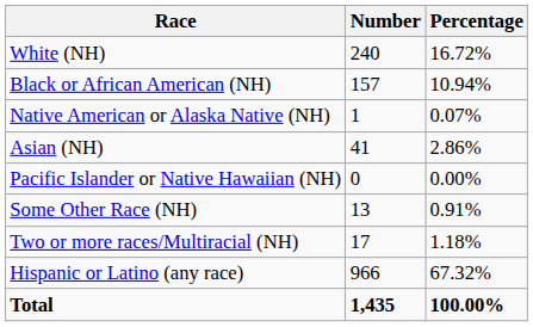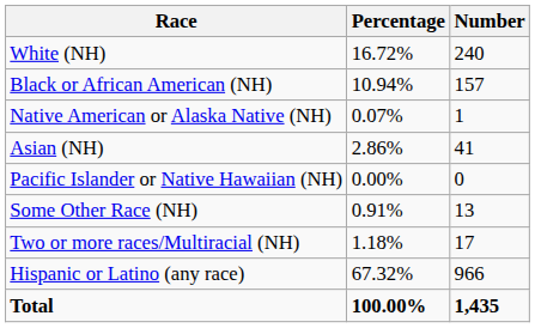 <table class="wikitable">
 <tr>
 <th>Race</th>
+<th>Percentage</th>
 <th>Number</th>
-<th>Percentage</th>
 </tr>
 <tr>
 <td><a href='#'>White</a> (NH)</td>
+<td>16.72%</td>
 <td>240</td>
-<td>16.72%</td>
 </tr>
 <tr>
 <td><a href='#'>Black or African American</a> (NH)</td>
+<td>10.94%</td>
 <td>157</td>
-<td>10.94%</td>
 </tr>
 <tr>
 <td><a href='#'>Native American</a> or <a href='#'>Alaska Native</a> (NH)</td>
+<td>0.07%</td>
 <td>1</td>
-<td>0.07%</td>
 </tr>
 <tr>
 <td><a href='#'>Asian</a> (NH)</td>
+<td>2.86%</td>
 <td>41</td>
-<td>2.86%</td>
 </tr>
 <tr>
 <td><a href='#'>Pacific Islander</a> or <a href='#'>Native Hawaiian</a> (NH)</td>
+<td>0.00%</td>
 <td>0</td>
-<td>0.00%</td>
 </tr>
 <tr>
 <td><a href='#'>Some Other Race</a> (NH)</td>
+<td>0.91%</td>
 <td>13</td>
-<td>0.91%</td>
 </tr>
 <tr>
 <td><a href='#'>Two or more races/Multiracial</a> (NH)</td>
+<td>1.18%</td>
 <td>17</td>
-<td>1.18%</td>
 </tr>
 <tr>
 <td><a href='#'>Hispanic or Latino</a> (any race)</td>
+<td>67.32%</td>
 <td>966</td>
-<td>67.32%</td>
 </tr>
 <tr>
 <td><strong>Total</strong></td>
+<td><strong>100.00%</strong></td>
 <td><strong>1,435</strong></td>
-<td><strong>100.00%</strong></td>
 </tr>
 </table>
